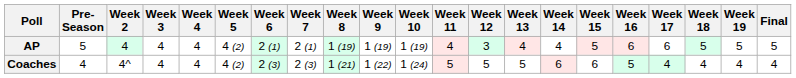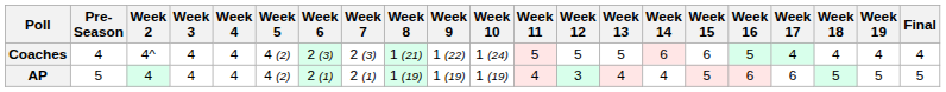 <table class="wikitable" style="white-space:nowrap;font-size:90%">
 <tr>
 <th>Poll</th>
 <th>Pre-<br>Season</th>
 <th>Week<br>2</th>
 <th>Week<br>3</th>
 <th>Week<br>4</th>
 <th>Week<br>5</th>
 <th>Week<br>6</th>
 <th>Week<br>7</th>
 <th>Week<br>8</th>
 <th>Week<br>9</th>
 <th>Week<br>10</th>
 <th>Week<br>11</th>
 <th>Week<br>12</th>
 <th>Week<br>13</th>
 <th>Week<br>14</th>
 <th>Week<br>15</th>
 <th>Week<br>16</th>
 <th>Week<br>17</th>
 <th>Week<br>18</th>
 <th>Week<br>19</th>
 <th>Final</th>
 </tr>
 <tr style="text-align:center;">
+<th>Coaches</th>
+<td style="background:#FFF;">4</td>
+<td style="background:#FFF;">4^</td>
+<td style="background:#FFF;">4</td>
+<td style="background:#FFF;">4</td>
+<td style="background:#FFF;">4 <em><small>(2)</small></em></td>
+<td style="background:#D8FFEB;">2 <em><small>(3)</small></em></td>
+<td style="background:#FFF;">2 <em><small>(3)</small></em></td>
+<td style="background:#D8FFEB;">1 <em><small>(21)</small></em></td>
+<td style="background:#FFF;">1 <em><small>(22)</small></em></td>
+<td style="background:#FFF;">1 <em><small>(24)</small></em></td>
+<td style="background:#FFE6E6;">5</td>
+<td style="background:#FFF;">5</td>
+<td style="background:#FFF;">5</td>
+<td style="background:#FFE6E6;">6</td>
+<td style="background:#FFF;">6</td>
+<td style="background:#D8FFEB;">5</td>
+<td style="background:#D8FFEB;">4</td>
+<td style="background:#FFF;">4</td>
+<td style="background:#FFF;">4</td>
+<td style="background:#FFF;">4</td>
+</tr>
+<tr style="text-align:center;">
 <th>AP</th>
 <td style="background:#FFF;">5</td>
 <td style="background:#D8FFEB;">4</td>
 <td style="background:#FFF;">4</td>
 <td style="background:#FFF;">4</td>
 <td style="background:#FFF;">4 <em><small>(2)</small></em></td>
 <td style="background:#D8FFEB;">2 <em><small>(1)</small></em></td>
 <td style="background:#FFF;">2 <em><small>(1)</small></em></td>
 <td style="background:#D8FFEB;">1 <em><small>(19)</small></em></td>
 <td style="background:#FFF;">1 <em><small>(19)</small></em></td>
 <td style="background:#FFF;">1 <em><small>(19)</small></em></td>
 <td style="background:#FFE6E6;">4</td>
 <td style="background:#D8FFEB;">3</td>
 <td style="background:#FFE6E6;">4</td>
 <td style="background:#FFF;">4</td>
 <td style="background:#FFE6E6;">5</td>
 <td style="background:#FFE6E6;">6</td>
 <td style="background:#FFF;">6</td>
 <td style="background:#D8FFEB;">5</td>
 <td style="background:#FFF;">5</td>
 <td style="background:#FFF;">5</td>
 </tr>
-<tr style="text-align:center;">
-<th>Coaches</th>
-<td style="background:#FFF;">4</td>
-<td style="background:#FFF;">4^</td>
-<td style="background:#FFF;">4</td>
-<td style="background:#FFF;">4</td>
-<td style="background:#FFF;">4 <em><small>(2)</small></em></td>
-<td style="background:#D8FFEB;">2 <em><small>(3)</small></em></td>
-<td style="background:#FFF;">2 <em><small>(3)</small></em></td>
-<td style="background:#D8FFEB;">1 <em><small>(21)</small></em></td>
-<td style="background:#FFF;">1 <em><small>(22)</small></em></td>
-<td style="background:#FFF;">1 <em><small>(24)</small></em></td>
-<td style="background:#FFE6E6;">5</td>
-<td style="background:#FFF;">5</td>
-<td style="background:#FFF;">5</td>
-<td style="background:#FFE6E6;">6</td>
-<td style="background:#FFF;">6</td>
-<td style="background:#D8FFEB;">5</td>
-<td style="background:#D8FFEB;">4</td>
-<td style="background:#FFF;">4</td>
-<td style="background:#FFF;">4</td>
-<td style="background:#FFF;">4</td>
-</tr>
 </table>
